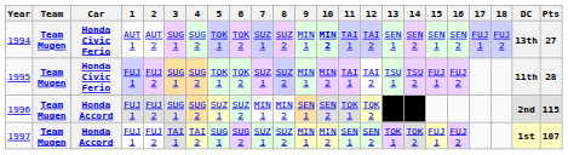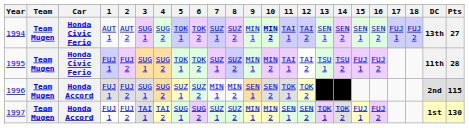 <table class="wikitable" style="text-align:center; font-size:80%;">
 <tr>
 <th>Year</th>
 <th>Team</th>
 <th>Car</th>
 <th>1</th>
 <th>2</th>
 <th>3</th>
 <th>4</th>
 <th>5</th>
 <th>6</th>
 <th>7</th>
 <th>8</th>
 <th>9</th>
 <th>10</th>
 <th>11</th>
 <th>12</th>
 <th>13</th>
 <th>14</th>
 <th>15</th>
 <th>16</th>
 <th>17</th>
 <th>18</th>
 <th>DC</th>
 <th>Pts</th>
 </tr>
 <tr>
 <td><a href='#'>1994</a></td>
 <th><a href='#'>Team Mugen</a></th>
 <th><a href='#'>Honda Civic Ferio</a></th>
 <td><a href='#'>AUT<br>1</a></td>
 <td><a href='#'>AUT<br>2</a></td>
 <td bgcolor="#efcfff"><a href='#'>SUG<br>1</a><br></td>
 <td bgcolor="#dfffdf"><a href='#'>SUG<br>2</a><br></td>
 <td bgcolor="#cfcfff"><a href='#'>TOK<br>1</a><br></td>
 <td bgcolor="#efcfff"><a href='#'>TOK<br>2</a><br></td>
 <td bgcolor="#cfcfff"><a href='#'>SUZ<br>1</a><br></td>
 <td bgcolor="#efcfff"><a href='#'>SUZ<br>2</a><br></td>
 <td bgcolor="#dfffdf"><a href='#'>MIN<br>1</a><br></td>
 <td bgcolor="#dfffdf"><strong><a href='#'>MIN<br>2</a><br></strong></td>
 <td bgcolor="#cfcfff"><a href='#'>TAI<br>1</a><br></td>
 <td bgcolor="#cfcfff"><a href='#'>TAI<br>2</a><br></td>
 <td bgcolor="#dfffdf"><a href='#'>SEN<br>1</a><br></td>
 <td bgcolor="#efcfff"><a href='#'>SEN<br>2</a><br></td>
 <td bgcolor="#dfffdf"><a href='#'>SEN<br>1</a><br></td>
 <td bgcolor="#dfffdf"><a href='#'>SEN<br>2</a><br></td>
 <td bgcolor="#cfcfff"><a href='#'>FUJ<br>1</a><br></td>
 <td bgcolor="#cfcfff"><a href='#'>FUJ<br>2</a><br></td>
 <th>13th</th>
 <th>27</th>
 </tr>
 <tr>
 <td><a href='#'>1995</a></td>
 <th><a href='#'>Team Mugen</a></th>
 <th><a href='#'>Honda Civic Ferio</a></th>
 <td bgcolor="#cfcfff"><a href='#'>FUJ<br>1</a><br></td>
 <td bgcolor="#efcfff"><a href='#'>FUJ<br>2</a><br></td>
 <td bgcolor="#ffdf9f"><a href='#'>SUG<br>1</a><br></td>
 <td bgcolor="#ffdf9f"><a href='#'>SUG<br>2</a><br></td>
 <td bgcolor="#dfffdf"><a href='#'>TOK<br>1</a><br></td>
 <td bgcolor="#dfffdf"><a href='#'>TOK<br>2</a><br></td>
 <td bgcolor="#efcfff"><a href='#'>SUZ<br>1</a><br></td>
 <td bgcolor="#cfcfff"><a href='#'>SUZ<br>2</a><br></td>
 <td bgcolor="#dfffdf"><a href='#'>MIN<br>1</a><br></td>
 <td bgcolor="#efcfff"><a href='#'>MIN<br>2</a><br></td>
 <td bgcolor="#efcfff"><a href='#'>TAI<br>1</a><br></td>
 <td bgcolor="#ffffff"><a href='#'>TAI<br>2</a><br></td>
 <td bgcolor="#dfffdf"><a href='#'>TSU<br>1</a><br></td>
 <td bgcolor="#efcfff"><a href='#'>TSU<br>2</a><br></td>
 <td bgcolor="#efcfff"><a href='#'>FUJ<br>1</a><br></td>
 <td bgcolor="#efcfff"><a href='#'>FUJ<br>2</a><br></td>
 <td></td>
 <td></td>
 <th>11th</th>
 <th>28</th>
 </tr>
 <tr>
 <td><a href='#'>1996</a></td>
 <th><a href='#'>Team Mugen</a></th>
 <th><a href='#'>Honda Accord</a></th>
 <td bgcolor="#dfdfdf"><a href='#'>FUJ<br>1</a><br></td>
 <td bgcolor="#dfdfdf"><a href='#'>FUJ<br>2</a><br></td>
 <td bgcolor="#dfdfdf"><a href='#'>SUG<br>1</a><br></td>
 <td bgcolor="#ffdf9f"><a href='#'>SUG<br>2</a><br></td>
 <td bgcolor="#ffffbf"><a href='#'>SUZ<br>1</a><br></td>
 <td bgcolor="#dfffdf"><a href='#'>SUZ<br>2</a><br></td>
 <td><a href='#'>MIN<br>1</a></td>
 <td><a href='#'>MIN<br>2</a></td>
 <td bgcolor="#ffdf9f"><a href='#'>SEN<br>1</a><br></td>
 <td bgcolor="#dfdfdf"><a href='#'>SEN<br>2</a><br></td>
 <td bgcolor="#dfdfdf"><a href='#'>TOK<br>1</a><br></td>
 <td bgcolor="#ffffbf"><a href='#'>TOK<br>2</a><br></td>
 <td bgcolor="#000000" style="color: #ffffff;"><a href='#'></a><br></td>
 <td bgcolor="#000000" style="color: #ffffff;"><a href='#'></a><br></td>
 <td></td>
 <td></td>
 <td></td>
 <td></td>
 <td bgcolor="#dfdfdf"><strong>2nd</strong></td>
 <td bgcolor="#dfdfdf"><strong>115</strong></td>
 </tr>
 <tr>
 <td><a href='#'>1997</a></td>
 <th><a href='#'>Team Mugen</a></th>
 <th><a href='#'>Honda Accord</a></th>
 <td bgcolor="#ffffff"><a href='#'>FUJ<br>1</a><br></td>
 <td bgcolor="#ffffff"><a href='#'>FUJ<br>2</a><br></td>
 <td bgcolor="#dfdfdf"><a href='#'>TAI<br>1</a><br></td>
 <td bgcolor="#ffffbf"><a href='#'>TAI<br>2</a><br></td>
 <td bgcolor="#dfffdf"><a href='#'>SUG<br>1</a><br></td>
 <td bgcolor="#efcfff"><a href='#'>SUG<br>2</a><br></td>
 <td bgcolor="#dfffdf"><a href='#'>SUZ<br>1</a><br></td>
 <td bgcolor="#dfffdf"><a href='#'>SUZ<br>2</a><br></td>
 <td bgcolor="#ffffbf"><a href='#'>MIN<br>1</a><br></td>
 <td bgcolor="#ffffbf"><a href='#'>MIN<br>2</a><br></td>
 <td bgcolor="#dfffdf"><a href='#'>SEN<br>1</a><br></td>
 <td bgcolor="#dfffdf"><a href='#'>SEN<br>2</a><br></td>
 <td bgcolor="#efcfff"><a href='#'>TOK<br>1</a><br></td>
 <td bgcolor="#dfdfdf"><a href='#'>TOK<br>2</a><br></td>
 <td bgcolor="#ffffbf"><a href='#'>FUJ<br>1</a><br></td>
 <td bgcolor="#efcfff"><a href='#'>FUJ<br>2</a><br></td>
 <td></td>
 <td></td>
 <td bgcolor="#ffffbf"><strong>1st</strong></td>
-<td bgcolor="#ffffbf"><strong>107</strong></td>
+<td bgcolor="#ffffbf"><strong>130</strong></td>
 </tr>
 </table>
